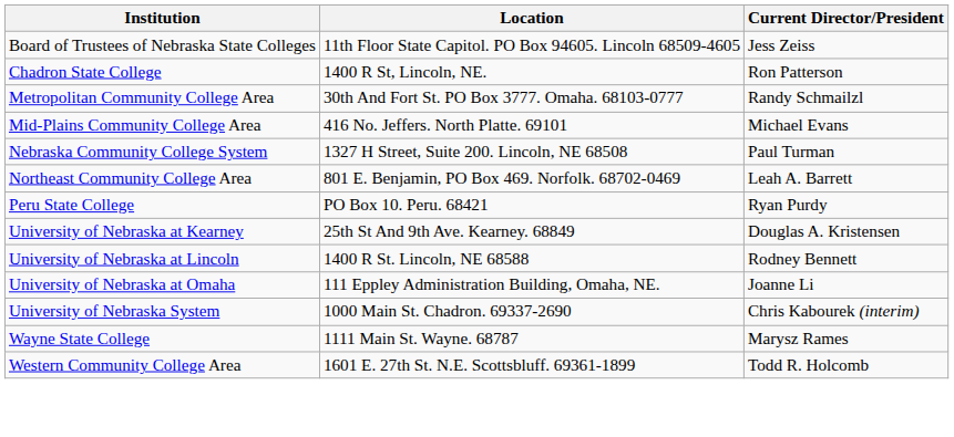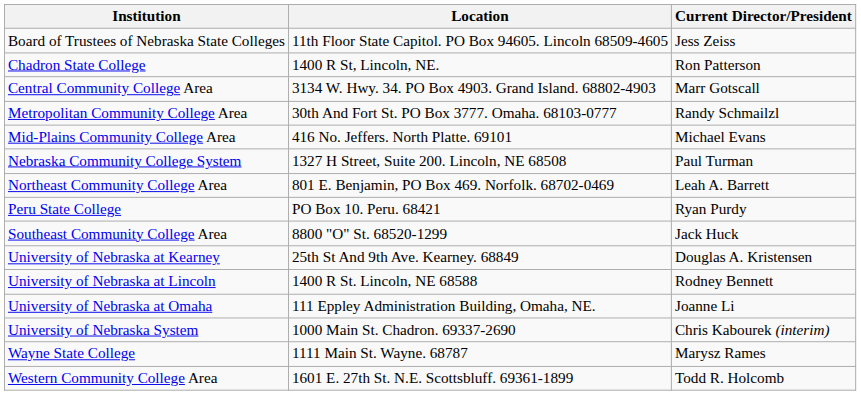 <table class="wikitable">
 <tr>
 <th>Institution</th>
 <th>Location</th>
 <th>Current Director/President</th>
 </tr>
 <tr>
 <td>Board of Trustees of Nebraska State Colleges</td>
 <td>11th Floor State Capitol. PO Box 94605. Lincoln 68509-4605</td>
 <td>Jess Zeiss</td>
 </tr>
 <tr>
 <td><a href='#'>Chadron State College</a></td>
 <td>1400 R St, Lincoln, NE.</td>
 <td>Ron Patterson</td>
+</tr>
+<tr>
+<td><a href='#'>Central Community College</a> Area</td>
+<td>3134 W. Hwy. 34. PO Box 4903. Grand Island. 68802-4903</td>
+<td>Marr Gotscall</td>
 </tr>
 <tr>
 <td><a href='#'>Metropolitan Community College</a> Area</td>
 <td>30th And Fort St. PO Box 3777. Omaha. 68103-0777</td>
 <td>Randy Schmailzl</td>
 </tr>
 <tr>
 <td><a href='#'>Mid-Plains Community College</a> Area</td>
 <td>416 No. Jeffers. North Platte. 69101</td>
 <td>Michael Evans</td>
 </tr>
 <tr>
 <td><a href='#'>Nebraska Community College System</a></td>
 <td>1327 H Street, Suite 200. Lincoln, NE 68508</td>
 <td>Paul Turman</td>
 </tr>
 <tr>
 <td><a href='#'>Northeast Community College</a> Area</td>
 <td>801 E. Benjamin, PO Box 469. Norfolk. 68702-0469</td>
 <td>Leah A. Barrett</td>
 </tr>
 <tr>
 <td><a href='#'>Peru State College</a></td>
 <td>PO Box 10. Peru. 68421</td>
 <td>Ryan Purdy</td>
+</tr>
+<tr>
+<td><a href='#'>Southeast Community College</a> Area</td>
+<td>8800 "O" St. 68520-1299</td>
+<td>Jack Huck</td>
 </tr>
 <tr>
 <td><a href='#'>University of Nebraska at Kearney</a></td>
 <td>25th St And 9th Ave. Kearney. 68849</td>
 <td>Douglas A. Kristensen</td>
 </tr>
 <tr>
 <td><a href='#'>University of Nebraska at Lincoln</a></td>
 <td>1400 R St. Lincoln, NE 68588</td>
 <td>Rodney Bennett</td>
 </tr>
 <tr>
 <td><a href='#'>University of Nebraska at Omaha</a></td>
 <td>111 Eppley Administration Building, Omaha, NE.</td>
 <td>Joanne Li</td>
 </tr>
 <tr>
 <td><a href='#'>University of Nebraska System</a></td>
 <td>1000 Main St. Chadron. 69337-2690</td>
 <td>Chris Kabourek <em>(interim)</em></td>
 </tr>
 <tr>
 <td><a href='#'>Wayne State College</a></td>
 <td>1111 Main St. Wayne. 68787</td>
 <td>Marysz Rames</td>
 </tr>
 <tr>
 <td><a href='#'>Western Community College</a> Area</td>
 <td>1601 E. 27th St. N.E. Scottsbluff. 69361-1899</td>
 <td>Todd R. Holcomb</td>
 </tr>
 </table>
